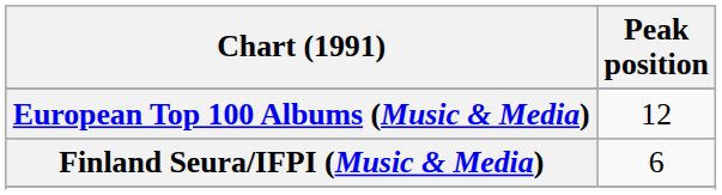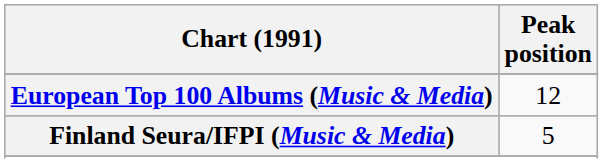 <table class="wikitable sortable plainrowheaders">
 <tr>
 <th scope="col">Chart (1991)</th>
 <th scope="col">Peak<br>position</th>
 </tr>
 <tr>
 </tr>
 <tr>
 <th scope="row"><a href='#'>European Top 100 Albums</a> (<em><a href='#'>Music & Media</a></em>)</th>
 <td align="center">12</td>
 </tr>
 <tr>
 <th scope="row">Finland  Seura/IFPI (<em><a href='#'>Music & Media</a></em>)</th>
-<td align="center">6</td>
+<td align="center">5</td>
 </tr>
 <tr>
 </tr>
 <tr>
 </tr>
 <tr>
 </tr>
 <tr>
 </tr>
 <tr>
 </tr>
 </table>
